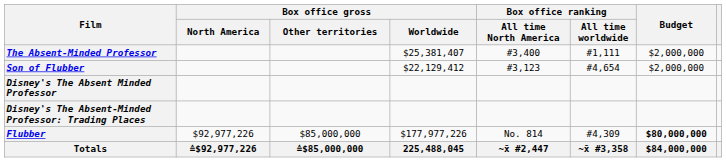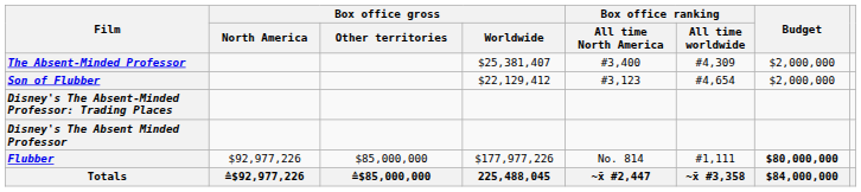 <table class="wikitable" width=80% border="1" style="text-align: center;">
 <tr>
 <th rowspan="2" style="width:24%;">Film</th>
 <th colspan="3">Box office gross</th>
 <th colspan="2">Box office ranking</th>
 <th rowspan="2">Budget</th>
 <th rowspan="2"></th>
 </tr>
 <tr>
 <th>North America</th>
 <th>Other territories</th>
 <th>Worldwide</th>
 <th>All time <br>North America</th>
 <th>All time <br>worldwide</th>
 </tr>
 <tr>
 <th style="text-align: left;"><em><a href='#'>The Absent-Minded Professor</a></em></th>
 <td></td>
 <td></td>
 <td>$25,381,407</td>
 <td>#3,400</td>
-<td>#1,111</td>
+<td>#4,309</td>
 <td>$2,000,000</td>
 <td></td>
 </tr>
 <tr>
 <th style="text-align: left;"><em><a href='#'>Son of Flubber</a></em></th>
 <td></td>
 <td></td>
 <td>$22,129,412</td>
 <td>#3,123</td>
 <td>#4,654</td>
 <td>$2,000,000</td>
 <td></td>
 </tr>
 <tr>
-<th style="text-align: left;"><em>Disney's The Absent Minded Professor</em></th>
+<th style="text-align: left;"><em>Disney's The Absent-Minded Professor: Trading Places</em></th>
 <td></td>
 <td></td>
 <td></td>
 <td></td>
 <td></td>
 <td></td>
 <td></td>
 </tr>
 <tr>
-<th style="text-align: left;"><em>Disney's The Absent-Minded Professor: Trading Places</em></th>
+<th style="text-align: left;"><em>Disney's The Absent Minded Professor</em></th>
 <td></td>
 <td></td>
 <td></td>
 <td></td>
 <td></td>
 <td></td>
 <td></td>
 </tr>
 <tr>
 <th style="text-align: left;"><em><a href='#'>Flubber</a></em></th>
 <td>$92,977,226</td>
 <td>$85,000,000</td>
 <td>$177,977,226</td>
 <td>No. 814</td>
-<td>#4,309</td>
+<td>#1,111</td>
 <td><strong>$80,000,000</strong></td>
 <td></td>
 </tr>
 <tr>
 <th>Totals</th>
 <th>≙$92,977,226</th>
 <th>≙$85,000,000</th>
 <th>225,488,045</th>
 <th>~x̄ #2,447</th>
 <th>~x̄ #3,358</th>
 <th>$84,000,000</th>
 <th></th>
 </tr>
 </table>
